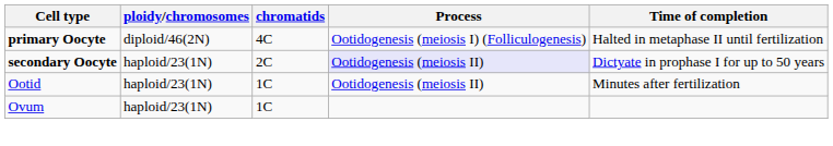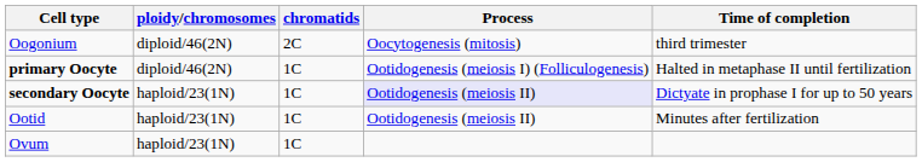 <table class="wikitable">
 <tr>
 <th>Cell type</th>
 <th><a href='#'>ploidy</a>/<a href='#'>chromosomes</a></th>
 <th><a href='#'>chromatids</a></th>
 <th>Process</th>
 <th>Time of completion</th>
 </tr>
 <tr>
+<td><a href='#'>Oogonium</a></td>
+<td>diploid/46(2N)</td>
+<td>2C</td>
+<td><a href='#'>Oocytogenesis</a> (<a href='#'>mitosis</a>)</td>
+<td>third trimester</td>
+</tr>
+<tr>
 <td><strong>primary Oocyte</strong></td>
 <td>diploid/46(2N)</td>
-<td>4C</td>
+<td>1C</td>
 <td><a href='#'>Ootidogenesis</a> (<a href='#'>meiosis</a> I) (<a href='#'>Folliculogenesis</a>)</td>
 <td>Halted in metaphase II until fertilization</td>
 </tr>
 <tr>
 <td><strong>secondary Oocyte</strong></td>
 <td>haploid/23(1N)</td>
-<td>2C</td>
+<td>1C</td>
 <td style="background: lavender;"><a href='#'>Ootidogenesis</a> (<a href='#'>meiosis</a> II)</td>
 <td><a href='#'>Dictyate</a> in prophase I for up to 50 years</td>
 </tr>
 <tr>
 <td><a href='#'>Ootid</a></td>
 <td>haploid/23(1N)</td>
 <td>1C</td>
 <td><a href='#'>Ootidogenesis</a> (<a href='#'>meiosis</a> II)</td>
 <td>Minutes after fertilization</td>
 </tr>
 <tr>
 <td><a href='#'>Ovum</a></td>
 <td>haploid/23(1N)</td>
 <td>1C</td>
 <td></td>
 </tr>
 </table>
